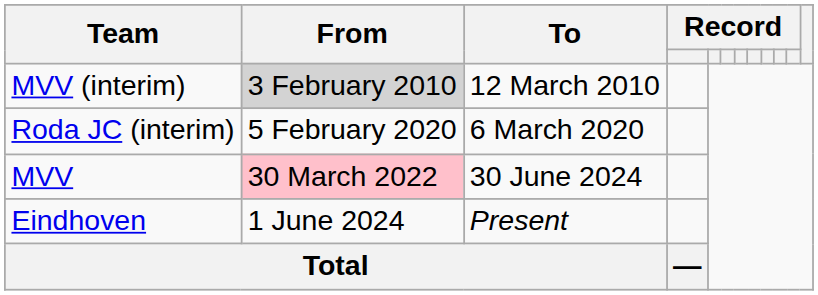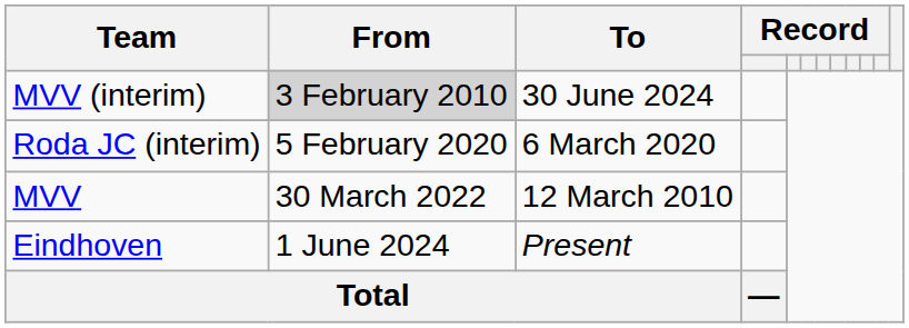 <table class=wikitable style="text-align: center;">
 <tr>
 <th rowspan=2>Team</th>
 <th rowspan=2>From</th>
 <th rowspan=2>To</th>
 <th colspan=8>Record</th>
 <th rowspan=2></th>
 </tr>
 <tr>
 <th></th>
 <th></th>
 <th></th>
 <th></th>
 <th></th>
 <th></th>
 <th></th>
 <th></th>
 </tr>
 <tr>
 <td align=left><a href='#'>MVV</a> (interim)</td>
 <td align=left style="background: lightgrey;">3 February 2010</td>
-<td align=left>12 March 2010<br></td>
+<td align=left>30 June 2024<br></td>
 <td></td>
 </tr>
 <tr>
 <td align=left><a href='#'>Roda JC</a> (interim)</td>
 <td align=left>5 February 2020</td>
 <td align=left>6 March 2020<br></td>
 <td></td>
 </tr>
 <tr>
 <td align=left><a href='#'>MVV</a></td>
-<td align=left style="background: pink;">30 March 2022</td>
-<td align=left>30 June 2024<br></td>
+<td align=left>30 March 2022</td>
+<td align=left>12 March 2010<br></td>
 <td></td>
 </tr>
 <tr>
 <td align=left><a href='#'>Eindhoven</a></td>
 <td align=left>1 June 2024</td>
 <td align=left><em>Present</em><br></td>
 <td></td>
 </tr>
 <tr>
 <th colspan=3>Total<br></th>
 <th>—</th>
 </tr>
 </table>
